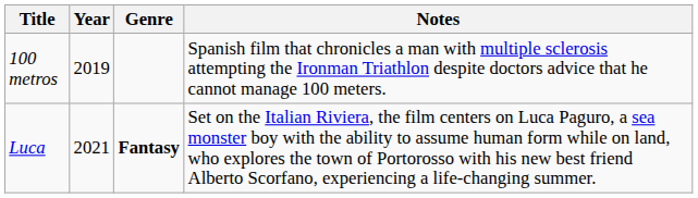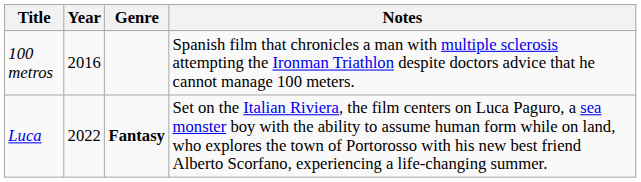 <table class="wikitable sortable">
 <tr>
 <th>Title</th>
 <th>Year</th>
 <th>Genre</th>
 <th>Notes</th>
 </tr>
 <tr>
 <td><em>100 metros</em></td>
-<td>2019</td>
+<td>2016</td>
 <td></td>
 <td>Spanish film that chronicles a man with <a href='#'>multiple sclerosis</a> attempting the <a href='#'>Ironman Triathlon</a> despite doctors advice that he cannot manage 100 meters.</td>
 </tr>
 <tr>
 <td><em><a href='#'>Luca</a></em></td>
-<td>2021</td>
+<td>2022</td>
 <td><strong>Fantasy</strong></td>
 <td>Set on the <a href='#'>Italian Riviera</a>, the film centers on Luca Paguro, a <a href='#'>sea monster</a> boy with the ability to assume human form while on land, who explores the town of Portorosso with his new best friend Alberto Scorfano, experiencing a life-changing summer.</td>
 </tr>
 </table>
